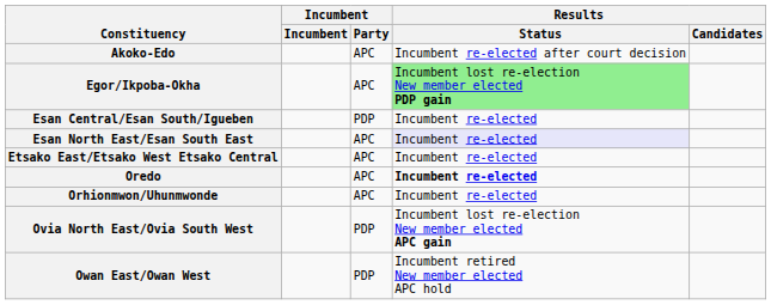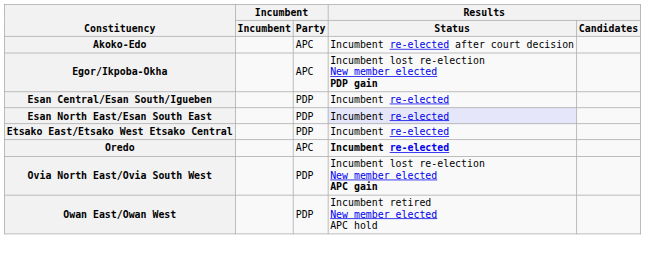 <table class="wikitable sortable">
 <tr valign=bottom>
 <th rowspan=2>Constituency</th>
 <th colspan=2>Incumbent</th>
 <th colspan=2>Results</th>
 </tr>
 <tr valign=bottom>
 <th>Incumbent</th>
 <th>Party</th>
 <th>Status</th>
 <th>Candidates</th>
 </tr>
 <tr>
 <th>Akoko-Edo</th>
 <td></td>
 <td>APC</td>
 <td>Incumbent <a href='#'>re-elected</a> after court decision</td>
 <td nowrap></td>
 </tr>
 <tr>
 <th>Egor/Ikpoba-Okha</th>
 <td></td>
 <td>APC</td>
-<td style="background: lightgreen;">Incumbent lost re-election<br><a href='#'>New member elected</a><br><strong>PDP gain</strong></td>
+<td>Incumbent lost re-election<br><a href='#'>New member elected</a><br><strong>PDP gain</strong></td>
 <td nowrap></td>
 </tr>
 <tr>
 <th>Esan Central/Esan South/Igueben</th>
 <td></td>
 <td>PDP</td>
 <td>Incumbent <a href='#'>re-elected</a></td>
 <td nowrap></td>
 </tr>
 <tr>
 <th>Esan North East/Esan South East</th>
 <td></td>
-<td>APC</td>
+<td>PDP</td>
 <td style="background: lavender;">Incumbent <a href='#'>re-elected</a></td>
 <td nowrap></td>
 </tr>
 <tr>
 <th>Etsako East/Etsako West Etsako Central</th>
 <td></td>
-<td>APC</td>
+<td>PDP</td>
 <td>Incumbent <a href='#'>re-elected</a></td>
 <td nowrap></td>
 </tr>
 <tr>
 <th>Oredo</th>
 <td></td>
 <td>APC</td>
 <td><strong>Incumbent <a href='#'>re-elected</a></strong></td>
-<td nowrap></td>
-</tr>
-<tr>
-<th>Orhionmwon/Uhunmwonde</th>
-<td></td>
-<td>APC</td>
-<td>Incumbent <a href='#'>re-elected</a></td>
 <td nowrap></td>
 </tr>
 <tr>
 <th>Ovia North East/Ovia South West</th>
 <td></td>
 <td>PDP</td>
 <td>Incumbent lost re-election<br><a href='#'>New member elected</a><br><strong>APC gain</strong></td>
 <td nowrap></td>
 </tr>
 <tr>
 <th>Owan East/Owan West</th>
 <td></td>
 <td>PDP</td>
 <td>Incumbent retired<br><a href='#'>New member elected</a><br>APC hold</td>
 <td nowrap></td>
 </tr>
 </table>
